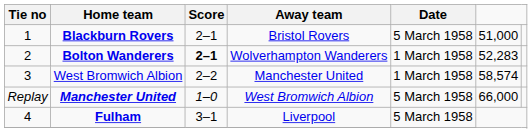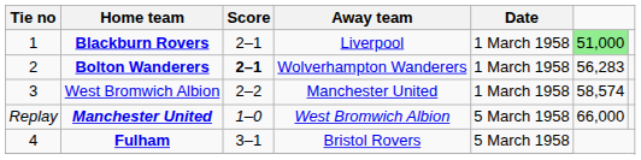 <table class="wikitable" style="text-align: center">
 <tr>
 <th>Tie no</th>
 <th>Home team</th>
 <th>Score</th>
 <th>Away team</th>
 <th>Date</th>
 </tr>
 <tr>
 <td>1</td>
 <td><strong><a href='#'>Blackburn Rovers</a></strong></td>
 <td>2–1</td>
-<td><a href='#'>Bristol Rovers</a></td>
-<td>5 March 1958</td>
-<td>51,000</td>
+<td><a href='#'>Liverpool</a></td>
+<td>1 March 1958</td>
+<td style="background: lightgreen;">51,000</td>
 <td></td>
 </tr>
 <tr>
 <td>2</td>
 <td><strong><a href='#'>Bolton Wanderers</a></strong></td>
 <td><strong>2–1</strong></td>
 <td><a href='#'>Wolverhampton Wanderers</a></td>
 <td>1 March 1958</td>
-<td>52,283</td>
+<td>56,283</td>
 <td></td>
 </tr>
 <tr>
 <td>3</td>
 <td><a href='#'>West Bromwich Albion</a></td>
 <td>2–2</td>
 <td><a href='#'>Manchester United</a></td>
 <td>1 March 1958</td>
 <td>58,574</td>
 <td></td>
 </tr>
 <tr>
 <td><em>Replay</em></td>
 <td><strong><em><a href='#'>Manchester United</a></em></strong></td>
 <td><em>1–0</em></td>
 <td><em><a href='#'>West Bromwich Albion</a></em></td>
 <td>5 March 1958</td>
 <td>66,000</td>
 <td></td>
 </tr>
 <tr>
 <td>4</td>
 <td><strong><a href='#'>Fulham</a></strong></td>
 <td>3–1</td>
-<td><a href='#'>Liverpool</a></td>
+<td><a href='#'>Bristol Rovers</a></td>
 <td>5 March 1958</td>
 </tr>
 <tr>
 </tr>
 </table>
